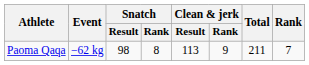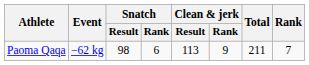 <table class="wikitable" style="font-size:90%">
 <tr>
 <th rowspan="2">Athlete</th>
 <th rowspan="2">Event</th>
 <th colspan="2">Snatch</th>
 <th colspan="2">Clean & jerk</th>
 <th rowspan="2">Total</th>
 <th rowspan="2">Rank</th>
 </tr>
 <tr style="font-size:95%">
 <th>Result</th>
 <th>Rank</th>
 <th>Result</th>
 <th>Rank</th>
 </tr>
 <tr align=center>
 <td align=left><a href='#'>Paoma Qaqa</a></td>
 <td align=left><a href='#'>−62 kg</a></td>
 <td>98</td>
-<td>8</td>
+<td>6</td>
 <td>113</td>
 <td>9</td>
 <td>211</td>
 <td>7</td>
 </tr>
 </table>
